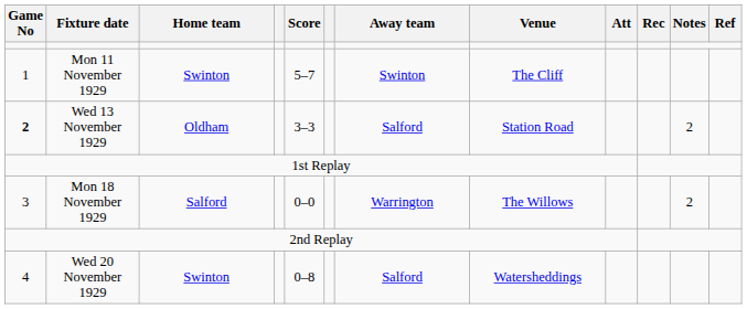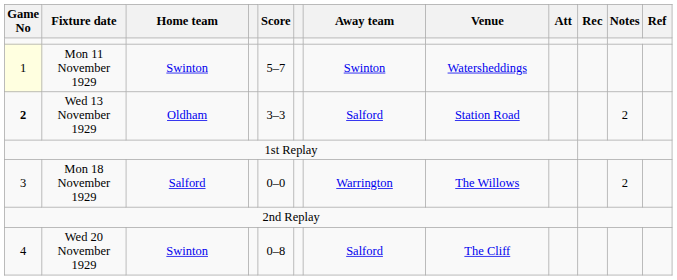 <table class="wikitable" style="text-align:center;">
 <tr>
 <th width=20 abbr="No">Game No</th>
 <th width=100 abbr="Date">Fixture date</th>
 <th width=150 abbr="Home team">Home team</th>
 <th width=5 abbr="space"></th>
 <th width=20 abbr="Score">Score</th>
 <th width=5 abbr="space"></th>
 <th width=150 abbr="Away team">Away team</th>
 <th width=150 abbr="Venue">Venue</th>
 <th width=30 abbr="Att">Att</th>
 <th width=30 abbr="Rec">Rec</th>
 <th width=20 abbr="Notes">Notes</th>
 <th width=30 abbr="Ref">Ref</th>
 </tr>
 <tr>
 <td></td>
 <td></td>
 <td></td>
 <td></td>
 <td></td>
 <td></td>
 <td></td>
 <td></td>
 <td></td>
 <td></td>
 </tr>
 <tr>
-<td>1</td>
+<td style="background: lightyellow;">1</td>
 <td>Mon 11 November 1929</td>
 <td><a href='#'>Swinton</a></td>
 <td></td>
 <td>5–7</td>
 <td></td>
 <td><a href='#'>Swinton</a></td>
-<td><a href='#'>The Cliff</a></td>
+<td><a href='#'>Watersheddings</a></td>
 <td></td>
 <td></td>
 <td></td>
 <td></td>
 </tr>
 <tr>
 <td><strong>2</strong></td>
 <td>Wed 13 November 1929</td>
 <td><a href='#'>Oldham</a></td>
 <td></td>
 <td>3–3</td>
 <td></td>
 <td><a href='#'>Salford</a></td>
 <td><a href='#'>Station Road</a></td>
 <td></td>
 <td></td>
 <td>2</td>
 <td></td>
 </tr>
 <tr>
 <td colspan=9>1st Replay</td>
 </tr>
 <tr>
 <td>3</td>
 <td>Mon 18 November 1929</td>
 <td><a href='#'>Salford</a></td>
 <td></td>
 <td>0–0</td>
 <td></td>
 <td><a href='#'>Warrington</a></td>
 <td><a href='#'>The Willows</a></td>
 <td></td>
 <td></td>
 <td>2</td>
 <td></td>
 </tr>
 <tr>
 <td colspan=9>2nd Replay</td>
 </tr>
 <tr>
 <td>4</td>
 <td>Wed 20 November 1929</td>
 <td><a href='#'>Swinton</a></td>
 <td></td>
 <td>0–8</td>
 <td></td>
 <td><a href='#'>Salford</a></td>
-<td><a href='#'>Watersheddings</a></td>
+<td><a href='#'>The Cliff</a></td>
 <td></td>
 <td></td>
 <td></td>
 <td></td>
 </tr>
 </table>
